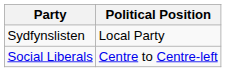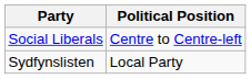 <table class="wikitable mw-collapsible mw-collapsed">
 <tr>
 <th>Party</th>
 <th>Political Position</th>
 </tr>
 <tr>
+<td><a href='#'>Social Liberals</a></td>
+<td><a href='#'>Centre</a> to <a href='#'>Centre-left</a></td>
+</tr>
+<tr>
 <td>Sydfynslisten</td>
 <td>Local Party</td>
 </tr>
-<tr>
-<td><a href='#'>Social Liberals</a></td>
-<td><a href='#'>Centre</a> to <a href='#'>Centre-left</a></td>
-</tr>
 </table>
